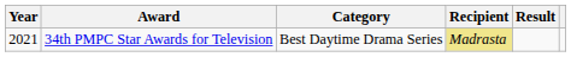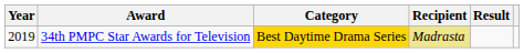 <table class="wikitable">
 <tr>
 <th>Year</th>
 <th>Award</th>
 <th>Category</th>
 <th>Recipient</th>
 <th>Result</th>
 <th></th>
 </tr>
 <tr>
-<td>2021</td>
+<td>2019</td>
 <td><a href='#'>34th PMPC Star Awards for Television</a></td>
-<td>Best Daytime Drama Series</td>
+<td style="background: gold;">Best Daytime Drama Series</td>
 <td style="background: khaki;"><em>Madrasta</em></td>
 <td></td>
 <td></td>
 </tr>
 </table>
